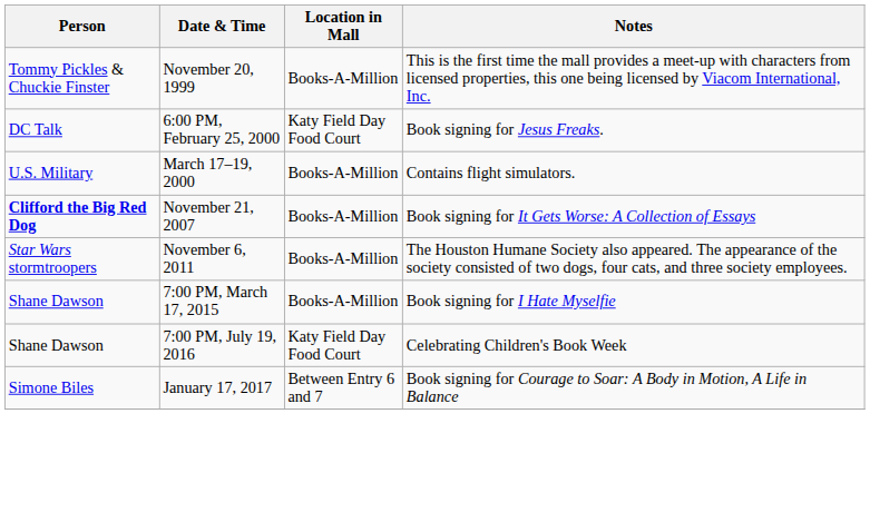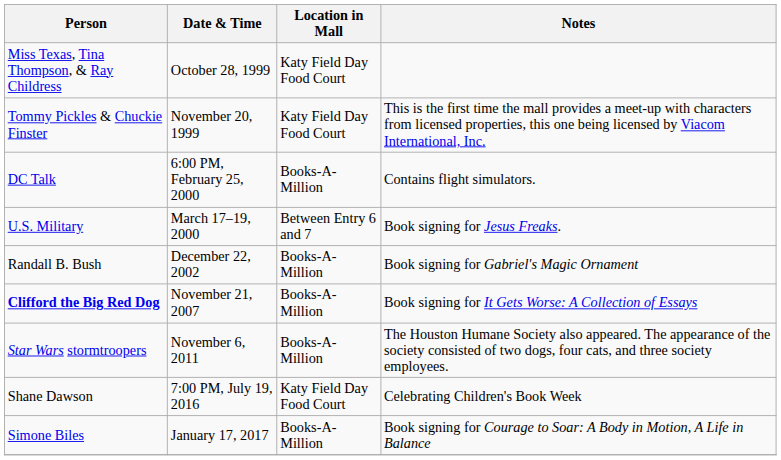 <table class="wikitable sortable">
 <tr>
 <th>Person</th>
 <th>Date & Time</th>
 <th>Location in Mall</th>
 <th>Notes</th>
 </tr>
 <tr>
+<td rowspan="1"><a href='#'>Miss Texas</a>, <a href='#'>Tina Thompson</a>, & <a href='#'>Ray Childress</a></td>
+<td>October 28, 1999</td>
+<td>Katy Field Day Food Court</td>
+<td></td>
+</tr>
+<tr>
 <td rowspan="1"><a href='#'>Tommy Pickles</a> & <a href='#'>Chuckie Finster</a></td>
 <td>November 20, 1999</td>
-<td>Books-A-Million</td>
+<td>Katy Field Day Food Court</td>
 <td>This is the first time the mall provides a meet-up with characters from licensed properties, this one being licensed by <a href='#'>Viacom International, Inc.</a></td>
 </tr>
 <tr>
 <td rowspan="1"><a href='#'>DC Talk</a></td>
 <td>6:00 PM, February 25, 2000</td>
-<td>Katy Field Day Food Court</td>
-<td>Book signing for <a href='#'><em>Jesus Freaks</em></a>.</td>
+<td>Books-A-Million</td>
+<td>Contains flight simulators.</td>
 </tr>
 <tr>
 <td rowspan="1"><a href='#'>U.S. Military</a></td>
 <td>March 17–19, 2000</td>
+<td>Between Entry 6 and 7</td>
+<td>Book signing for <a href='#'><em>Jesus Freaks</em></a>.</td>
+</tr>
+<tr>
+<td rowspan="1">Randall B. Bush</td>
+<td>December 22, 2002</td>
 <td>Books-A-Million</td>
-<td>Contains flight simulators.</td>
+<td>Book signing for <em>Gabriel's Magic Ornament</em></td>
 </tr>
 <tr>
 <td rowspan="1"><strong><a href='#'>Clifford the Big Red Dog</a></strong></td>
 <td>November 21, 2007</td>
 <td>Books-A-Million</td>
 <td>Book signing for <em><a href='#'>It Gets Worse: A Collection of Essays</a></em></td>
 </tr>
 <tr>
 <td rowspan="1"><em><a href='#'>Star Wars</a></em> <a href='#'>stormtroopers</a></td>
 <td>November 6, 2011</td>
 <td>Books-A-Million</td>
 <td>The Houston Humane Society also appeared. The appearance of the society consisted of two dogs, four cats, and three society employees.</td>
 </tr>
 <tr>
-<td rowspan="1"><a href='#'>Shane Dawson</a></td>
-<td>7:00 PM, March 17, 2015</td>
-<td>Books-A-Million</td>
-<td>Book signing for <em><a href='#'>I Hate Myselfie</a></em></td>
-</tr>
-<tr>
 <td rowspan="1">Shane Dawson</td>
 <td>7:00 PM, July 19, 2016</td>
 <td>Katy Field Day Food Court</td>
 <td>Celebrating Children's Book Week</td>
 </tr>
 <tr>
 <td rowspan="1"><a href='#'>Simone Biles</a></td>
 <td>January 17, 2017</td>
-<td>Between Entry 6 and 7</td>
+<td>Books-A-Million</td>
 <td>Book signing for <em>Courage to Soar: A Body in Motion, A Life in Balance</em></td>
 </tr>
 <tr>
 </tr>
 </table>
